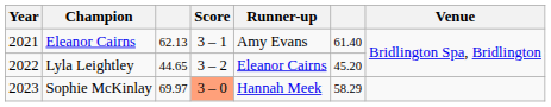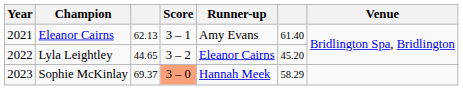 <table class="wikitable sortable">
 <tr>
 <th>Year</th>
 <th>Champion</th>
 <th></th>
 <th>Score</th>
 <th>Runner-up</th>
 <th></th>
 <th>Venue</th>
 </tr>
 <tr>
 <td>2021</td>
 <td> <a href='#'>Eleanor Cairns</a></td>
 <td align=center><small><span>62.13</span></small></td>
 <td align=center>3 – 1</td>
 <td> Amy Evans</td>
 <td align=center><small><span>61.40</span></small></td>
 <td rowspan=2><a href='#'>Bridlington Spa</a>, <a href='#'>Bridlington</a></td>
 </tr>
 <tr>
 <td>2022</td>
 <td> Lyla Leightley</td>
 <td align=center><small><span>44.65</span></small></td>
 <td align=center>3 – 2</td>
 <td> <a href='#'>Eleanor Cairns</a></td>
 <td align=center><small><span>45.20</span></small></td>
 </tr>
 <tr>
 <td>2023</td>
 <td> Sophie McKinlay</td>
-<td align=center><small><span>69.97</span></small></td>
+<td align=center><small><span>69.37</span></small></td>
 <td align=center style="background: lightsalmon;">3 – 0</td>
 <td> <a href='#'>Hannah Meek</a></td>
 <td align=center><small><span>58.29</span></small></td>
 </tr>
 </table>
